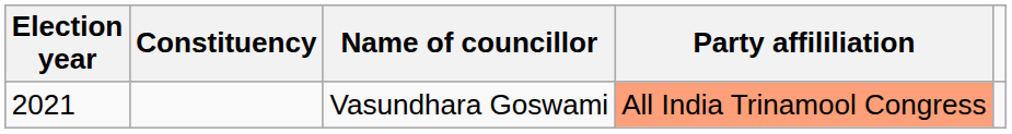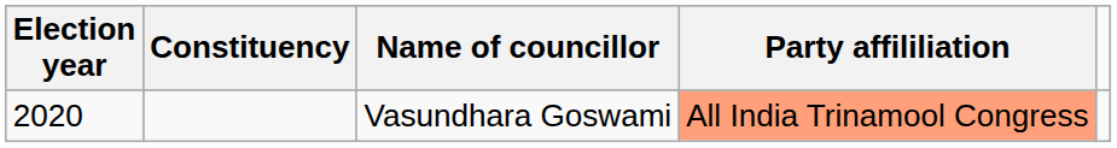 <table class="wikitable"ìÍĦĤĠčw>
 <tr>
 <th>Election<br> year</th>
 <th>Constituency</th>
 <th>Name of councillor</th>
 <th>Party affililiation</th>
 </tr>
 <tr>
-<td>2021</td>
+<td>2020</td>
 <td></td>
 <td>Vasundhara Goswami</td>
 <td style="background: lightsalmon;">All India Trinamool Congress</td>
 <td></td>
 </tr>
 </table>
